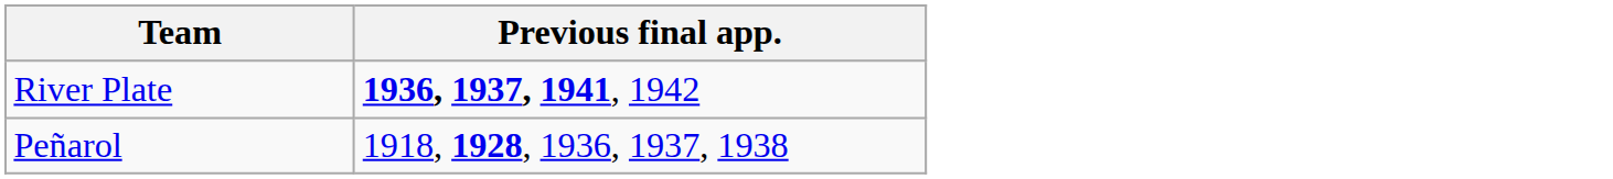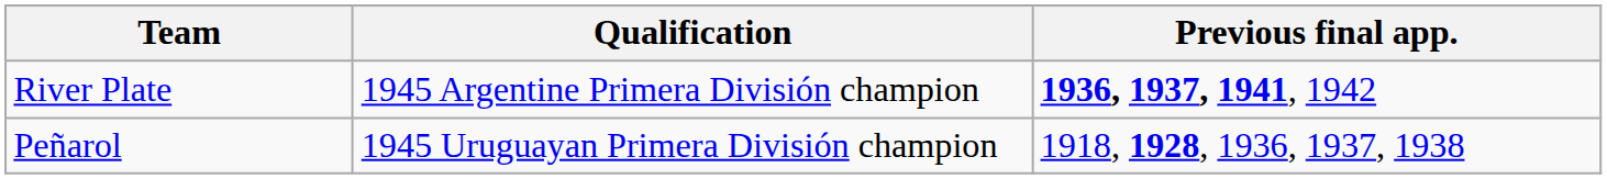 <table class="wikitable">
 <tr>
 <th width=150px>Team</th>
+<th width=300px>Qualification</th>
 <th width=250px>Previous final app.</th>
 </tr>
 <tr>
 <td> <a href='#'>River Plate</a></td>
+<td><a href='#'>1945 Argentine Primera División</a> champion</td>
 <td><strong><a href='#'>1936</a>, <a href='#'>1937</a>, <a href='#'>1941</a></strong>, <a href='#'>1942</a></td>
 </tr>
 <tr>
 <td> <a href='#'>Peñarol</a></td>
+<td><a href='#'>1945 Uruguayan Primera División</a> champion</td>
 <td><a href='#'>1918</a>, <strong><a href='#'>1928</a></strong>, <a href='#'>1936</a>, <a href='#'>1937</a>, <a href='#'>1938</a></td>
 </tr>
 </table>
